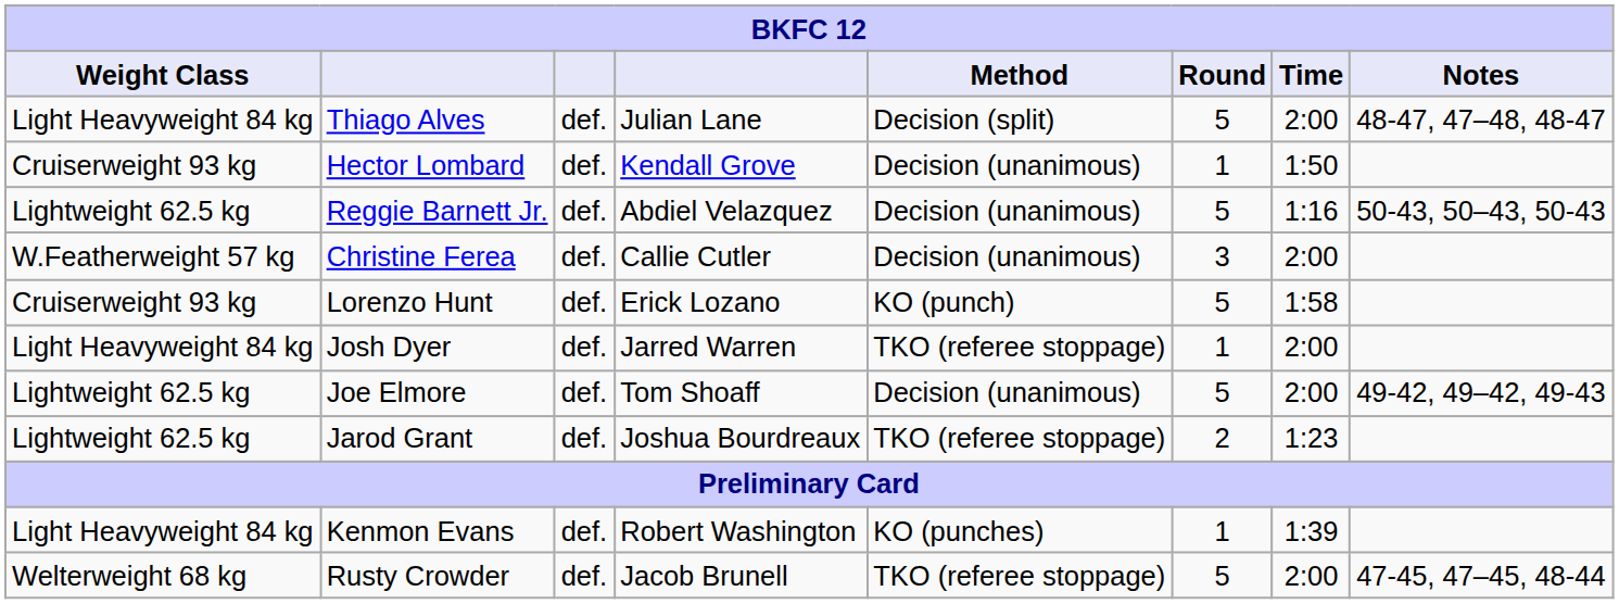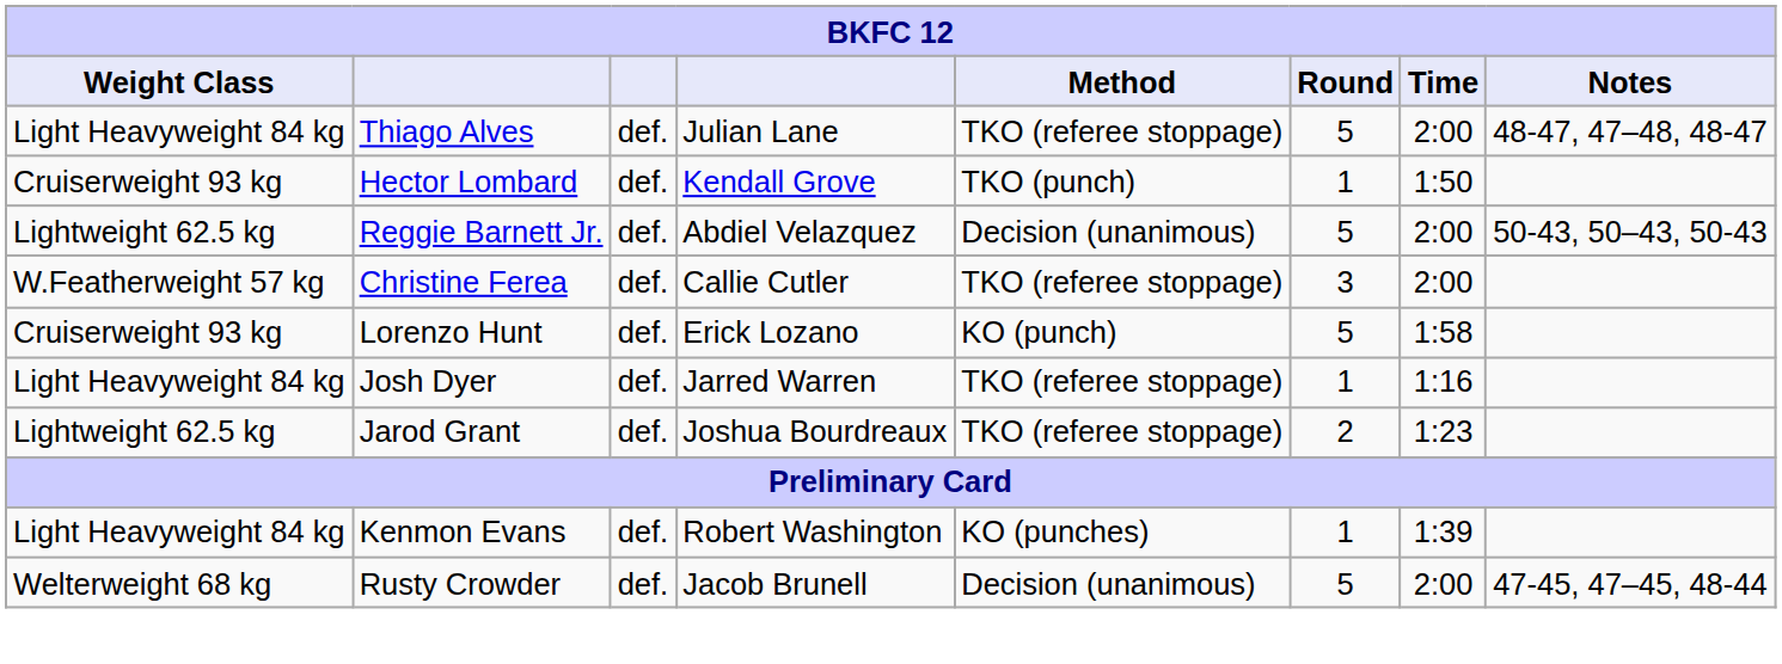 <table class="wikitable" style="font-size: 80%;">
 <tr>
 <th colspan="8" style="background-color: #ccf; color: #000080; text-align: center;"><strong>BKFC 12</strong></th>
 </tr>
 <tr>
 <th colspan="1" style="background-color: #E6E8FA; color: #000000; text-align: center;">Weight Class</th>
 <th colspan="1" style="background-color: #E6E8FA; color: #000000; text-align: center;"></th>
 <th colspan="1" style="background-color: #E6E8FA; color: #000000; text-align: center;"></th>
 <th colspan="1" style="background-color: #E6E8FA; color: #000000; text-align: center;"></th>
 <th colspan="1" style="background-color: #E6E8FA; color: #000000; text-align: center;">Method</th>
 <th colspan="1" style="background-color: #E6E8FA; color: #000000; text-align: center;">Round</th>
 <th colspan="1" style="background-color: #E6E8FA; color: #000000; text-align: center;">Time</th>
 <th colspan="1" style="background-color: #E6E8FA; color: #000000; text-align: center;">Notes</th>
 </tr>
 <tr>
 <td>Light Heavyweight 84 kg</td>
 <td> <a href='#'>Thiago Alves</a></td>
 <td align=center>def.</td>
 <td> Julian Lane</td>
-<td>Decision (split)</td>
+<td>TKO (referee stoppage)</td>
 <td align=center>5</td>
 <td align=center>2:00</td>
 <td>48-47, 47–48, 48-47</td>
 </tr>
 <tr>
 <td>Cruiserweight 93 kg</td>
 <td> <a href='#'>Hector Lombard</a></td>
 <td align=center>def.</td>
 <td> <a href='#'>Kendall Grove</a></td>
-<td>Decision (unanimous)</td>
+<td>TKO (punch)</td>
 <td align=center>1</td>
 <td align=center>1:50</td>
 <td></td>
 </tr>
 <tr>
 <td>Lightweight 62.5 kg</td>
 <td> <a href='#'>Reggie Barnett Jr.</a></td>
 <td align=center>def.</td>
 <td> Abdiel Velazquez</td>
 <td>Decision (unanimous)</td>
 <td align=center>5</td>
-<td align=center>1:16</td>
+<td align=center>2:00</td>
 <td>50-43, 50–43, 50-43</td>
 </tr>
 <tr>
 <td>W.Featherweight 57 kg</td>
 <td> <a href='#'>Christine Ferea</a></td>
 <td align=center>def.</td>
 <td> Callie Cutler</td>
-<td>Decision (unanimous)</td>
+<td>TKO (referee stoppage)</td>
 <td align=center>3</td>
 <td align=center>2:00</td>
 <td></td>
 </tr>
 <tr>
 <td>Cruiserweight 93 kg</td>
 <td> Lorenzo Hunt</td>
 <td align=center>def.</td>
 <td> Erick Lozano</td>
 <td>KO (punch)</td>
 <td align=center>5</td>
 <td align=center>1:58</td>
 <td></td>
 </tr>
 <tr>
 <td>Light Heavyweight 84 kg</td>
 <td> Josh Dyer</td>
 <td align=center>def.</td>
 <td> Jarred Warren</td>
 <td>TKO (referee stoppage)</td>
 <td align=center>1</td>
-<td align=center>2:00</td>
+<td align=center>1:16</td>
 <td></td>
-</tr>
-<tr>
-<td>Lightweight 62.5 kg</td>
-<td> Joe Elmore</td>
-<td align=center>def.</td>
-<td> Tom Shoaff</td>
-<td>Decision (unanimous)</td>
-<td align=center>5</td>
-<td align=center>2:00</td>
-<td>49-42, 49–42, 49-43</td>
 </tr>
 <tr>
 <td>Lightweight 62.5 kg</td>
 <td> Jarod Grant</td>
 <td align=center>def.</td>
 <td> Joshua Bourdreaux</td>
 <td>TKO (referee stoppage)</td>
 <td align=center>2</td>
 <td align=center>1:23</td>
 <td></td>
 </tr>
 <tr>
 <th colspan="8" style="background-color: #ccf; color: #000080; text-align: center;"><strong>Preliminary Card</strong></th>
 </tr>
 <tr>
 <td>Light Heavyweight 84 kg</td>
 <td> Kenmon Evans</td>
 <td align=center>def.</td>
 <td> Robert Washington</td>
 <td>KO (punches)</td>
 <td align=center>1</td>
 <td align=center>1:39</td>
 <td></td>
 </tr>
 <tr>
 <td>Welterweight 68 kg</td>
 <td> Rusty Crowder</td>
 <td align=center>def.</td>
 <td> Jacob Brunell</td>
-<td>TKO (referee stoppage)</td>
+<td>Decision (unanimous)</td>
 <td align=center>5</td>
 <td align=center>2:00</td>
 <td>47-45, 47–45, 48-44</td>
 </tr>
 </table>
